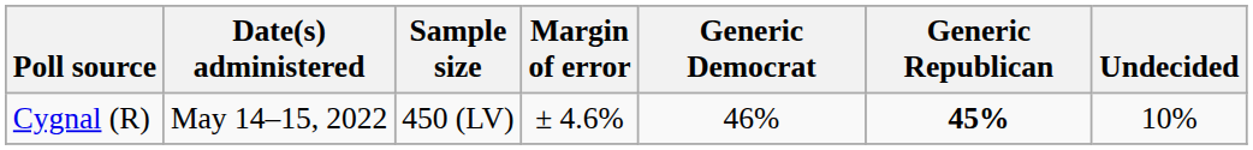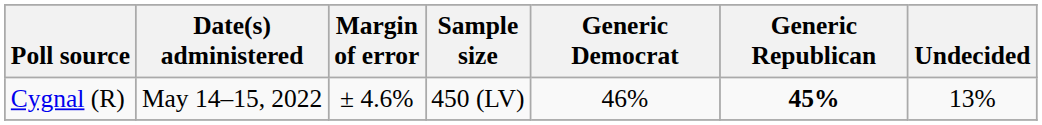 <table class="wikitable" style="font-size:90%;text-align:center;">
 <tr valign=bottom>
 <th>Poll source</th>
 <th>Date(s)<br>administered</th>
+<th>Margin<br>of error</th>
 <th>Sample<br>size</th>
-<th>Margin<br>of error</th>
 <th style="width:100px;">Generic<br>Democrat</th>
 <th style="width:100px;">Generic<br>Republican</th>
 <th>Undecided</th>
 </tr>
 <tr>
 <td style="text-align:left;"><a href='#'>Cygnal</a> (R)</td>
 <td>May 14–15, 2022</td>
+<td>± 4.6%</td>
 <td>450 (LV)</td>
-<td>± 4.6%</td>
 <td>46%</td>
 <td><strong>45%</strong></td>
-<td>10%</td>
+<td>13%</td>
 </tr>
 </table>
